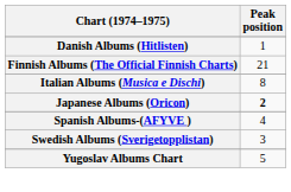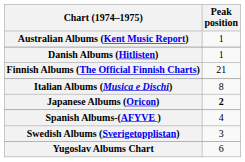 <table class="wikitable sortable plainrowheaders">
 <tr>
 <th scope="col">Chart (1974–1975)</th>
 <th scope="col">Peak<br>position</th>
+</tr>
+<tr>
+<th scope="row">Australian Albums (<a href='#'>Kent Music Report</a>)</th>
+<td align="center">1</td>
 </tr>
 <tr>
 </tr>
 <tr>
 <th scope="row">Danish Albums (<a href='#'>Hitlisten</a>)</th>
 <td align="center">1</td>
 </tr>
 <tr>
 <th scope="row">Finnish Albums (<a href='#'>The Official Finnish Charts</a>)</th>
 <td align="center">21</td>
 </tr>
 <tr>
 </tr>
 <tr>
 <th scope="row">Italian Albums (<em><a href='#'>Musica e Dischi</a></em>)</th>
 <td align="center">8</td>
 </tr>
 <tr>
 <th scope="row">Japanese Albums (<a href='#'>Oricon</a>)</th>
 <td align="center"><strong>2</strong></td>
 </tr>
 <tr>
 </tr>
 <tr>
 </tr>
 <tr>
 <th scope="row">Spanish Albums-(<a href='#'>AFYVE </a>)</th>
 <td align="center">4</td>
 </tr>
 <tr>
 <th scope="row">Swedish Albums (<a href='#'>Sverigetopplistan</a>)</th>
 <td align="center">3</td>
 </tr>
 <tr>
 </tr>
 <tr>
 </tr>
 <tr>
 <th scope="row">Yugoslav Albums Chart</th>
-<td align="center">5</td>
+<td align="center">6</td>
 </tr>
 </table>
